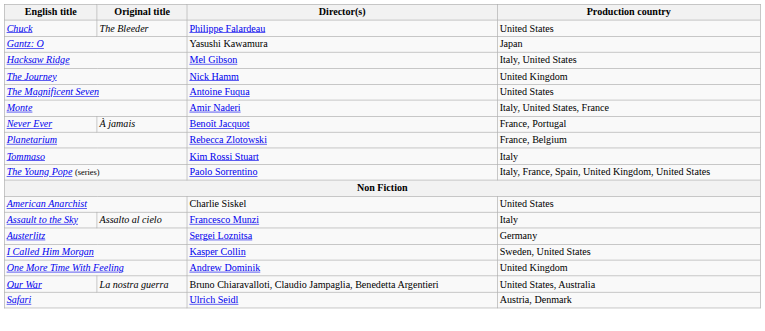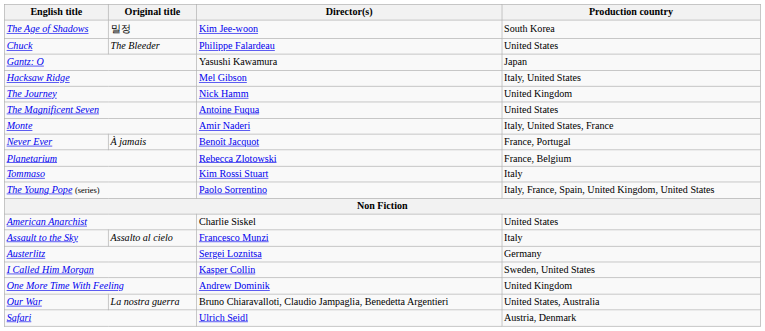 <table class="wikitable" width="95%">
 <tr>
 <th>English title</th>
 <th>Original title</th>
 <th>Director(s)</th>
 <th>Production country</th>
+</tr>
+<tr>
+<td data-sort-value="Age"><em><a href='#'>The Age of Shadows</a></em></td>
+<td>밀정</td>
+<td data-sort-value="Jee-woon"><a href='#'>Kim Jee-woon</a></td>
+<td>South Korea</td>
 </tr>
 <tr>
 <td data-sort-value="Bleeder"><em><a href='#'>Chuck</a></em></td>
 <td><em>The Bleeder</em></td>
 <td data-sort-value="Falardeau"><a href='#'>Philippe Falardeau</a></td>
 <td>United States</td>
 </tr>
 <tr>
 <td colspan="2"><em><a href='#'>Gantz: O</a></em></td>
 <td data-sort-value="Kawamura">Yasushi Kawamura</td>
 <td>Japan</td>
 </tr>
 <tr>
 <td colspan="2"><em><a href='#'>Hacksaw Ridge</a></em></td>
 <td data-sort-value="Gibson"><a href='#'>Mel Gibson</a></td>
 <td>Italy, United States</td>
 </tr>
 <tr>
 <td colspan="2" data-sort-value="Journey"><em><a href='#'>The Journey</a></em></td>
 <td data-sort-value="Hamm"><a href='#'>Nick Hamm</a></td>
 <td>United Kingdom</td>
 </tr>
 <tr>
 <td colspan="2" data-sort-value="Magnificent"><em><a href='#'>The Magnificent Seven</a></em></td>
 <td data-sort-value="Fuqua"><a href='#'>Antoine Fuqua</a></td>
 <td>United States</td>
 </tr>
 <tr>
 <td colspan="2"><em><a href='#'>Monte</a></em></td>
 <td data-sort-value="Naderi"><a href='#'>Amir Naderi</a></td>
 <td>Italy, United States, France</td>
 </tr>
 <tr>
 <td><em><a href='#'>Never Ever</a></em></td>
 <td data-sort-value="A jamais"><em>À jamais</em></td>
 <td data-sort-value="Jacquot"><a href='#'>Benoît Jacquot</a></td>
 <td>France, Portugal</td>
 </tr>
 <tr>
 <td colspan="2"><em><a href='#'>Planetarium</a></em></td>
 <td data-sort-value="Zlotowski"><a href='#'>Rebecca Zlotowski</a></td>
 <td>France, Belgium</td>
 </tr>
 <tr>
 <td colspan="2"><em><a href='#'>Tommaso</a></em></td>
 <td><a href='#'>Kim Rossi Stuart</a></td>
 <td>Italy</td>
 </tr>
 <tr>
 <td colspan="2"><em><a href='#'>The Young Pope</a></em> <small>(series)</small></td>
 <td><a href='#'>Paolo Sorrentino</a></td>
 <td>Italy, France, Spain, United Kingdom, United States</td>
 </tr>
 <tr>
 <th colspan="4">Non Fiction</th>
 </tr>
 <tr>
 <td colspan="2"><em><a href='#'>American Anarchist</a></em></td>
 <td data-sort-value="Siskel">Charlie Siskel</td>
 <td>United States</td>
 </tr>
 <tr>
 <td><em><a href='#'>Assault to the Sky</a></em></td>
 <td><em>Assalto al cielo</em></td>
 <td data-sort-value="Munzi"><a href='#'>Francesco Munzi</a></td>
 <td>Italy</td>
 </tr>
 <tr>
 <td colspan=2><em><a href='#'>Austerlitz</a></em></td>
 <td data-sort-value="Loznitsa"><a href='#'>Sergei Loznitsa</a></td>
 <td>Germany</td>
 </tr>
 <tr>
 <td colspan=2><em><a href='#'>I Called Him Morgan</a></em></td>
 <td data-sort-value="Collin"><a href='#'>Kasper Collin</a></td>
 <td>Sweden, United States</td>
 </tr>
 <tr>
 <td colspan=2><em><a href='#'>One More Time With Feeling</a></em></td>
 <td data-sort-value="Dominik"><a href='#'>Andrew Dominik</a></td>
 <td>United Kingdom</td>
 </tr>
 <tr>
 <td><em><a href='#'>Our War</a></em></td>
 <td data-sort-value="Nostra"><em>La nostra guerra</em></td>
 <td data-sort-value="Chiaravalloti">Bruno Chiaravalloti, Claudio Jampaglia, Benedetta Argentieri</td>
 <td>United States, Australia</td>
 </tr>
 <tr>
 <td colspan=2><em><a href='#'>Safari</a></em></td>
 <td data-sort-value="Seidl"><a href='#'>Ulrich Seidl</a></td>
 <td>Austria, Denmark</td>
 </tr>
 </table>
